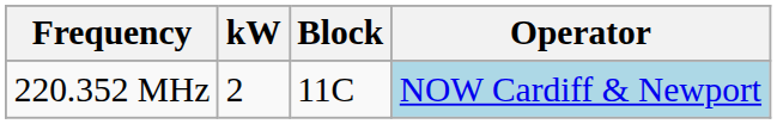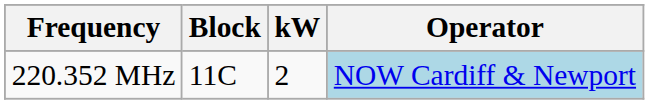 <table class="wikitable sortable">
 <tr>
 <th>Frequency</th>
+<th>Block</th>
 <th>kW</th>
-<th>Block</th>
 <th>Operator</th>
 </tr>
 <tr>
 <td>220.352 MHz</td>
+<td>11C</td>
 <td>2</td>
-<td>11C</td>
 <td style="background: lightblue;"><a href='#'>NOW Cardiff & Newport</a></td>
 </tr>
 </table>
